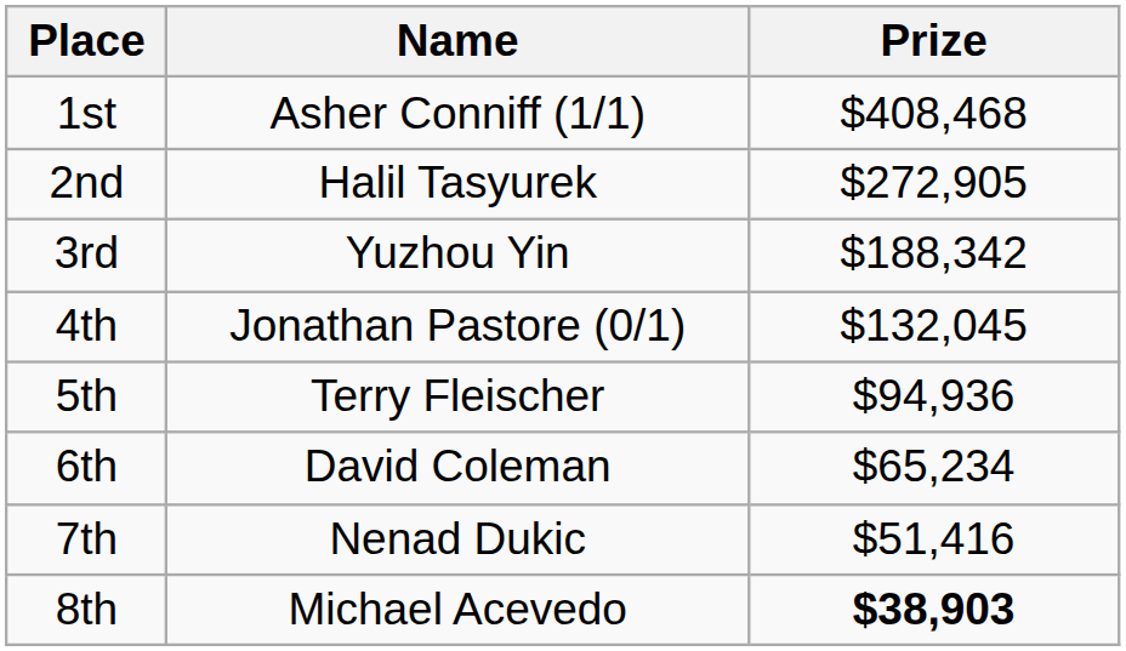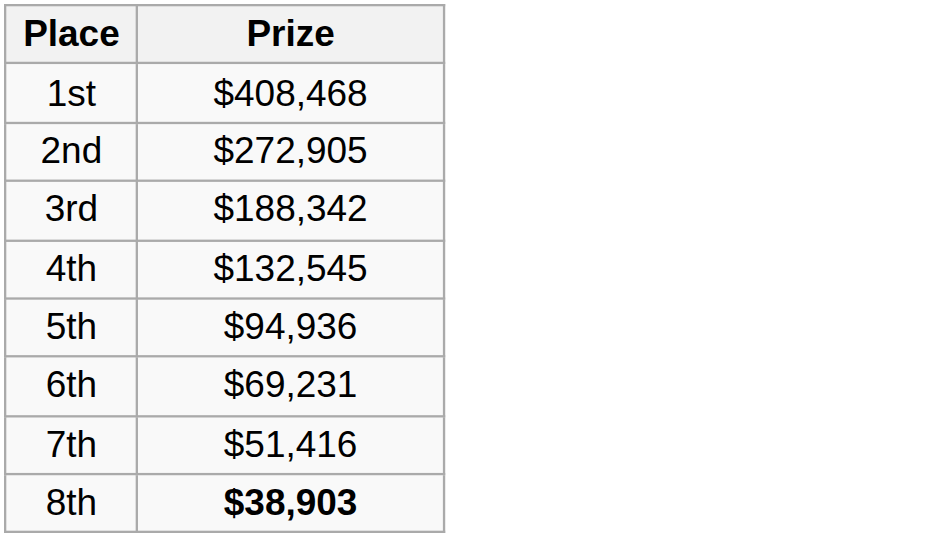 <table class="wikitable">
 <tr>
 <th width="50">Place</th>
-<th width="200">Name</th>
 <th width="125">Prize</th>
 </tr>
 <tr>
 <td align = "center">1st</td>
-<td align = "center"> Asher Conniff (1/1)</td>
 <td align = "center">$408,468</td>
 </tr>
 <tr>
 <td align = "center">2nd</td>
-<td align = "center"> Halil Tasyurek</td>
 <td align = "center">$272,905</td>
 </tr>
 <tr>
 <td align = "center">3rd</td>
-<td align = "center"> Yuzhou Yin</td>
 <td align = "center">$188,342</td>
 </tr>
 <tr>
 <td align = "center">4th</td>
-<td align = "center"> Jonathan Pastore (0/1)</td>
-<td align = "center">$132,045</td>
+<td align = "center">$132,545</td>
 </tr>
 <tr>
 <td align = "center">5th</td>
-<td align = "center"> Terry Fleischer</td>
 <td align = "center">$94,936</td>
 </tr>
 <tr>
 <td align = "center">6th</td>
-<td align = "center"> David Coleman</td>
-<td align = "center">$65,234</td>
+<td align = "center">$69,231</td>
 </tr>
 <tr>
 <td align = "center">7th</td>
-<td align = "center"> Nenad Dukic</td>
 <td align = "center">$51,416</td>
 </tr>
 <tr>
 <td align = "center">8th</td>
-<td align = "center"> Michael Acevedo</td>
 <td align = "center"><strong>$38,903</strong></td>
 </tr>
 </table>
